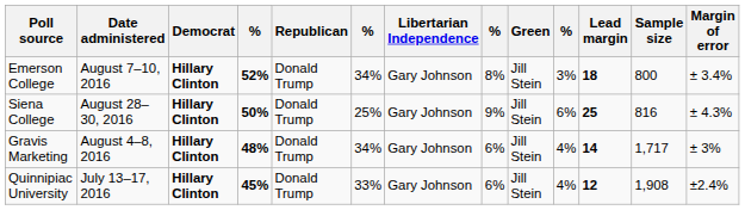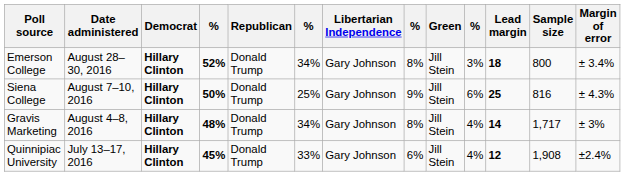 <table class="wikitable">
 <tr>
 <th>Poll source</th>
 <th>Date administered</th>
 <th>Democrat</th>
 <th>%</th>
 <th>Republican</th>
 <th>%</th>
 <th>Libertarian<br><a href='#'>Independence</a></th>
 <th>%</th>
 <th>Green</th>
 <th>%</th>
 <th>Lead margin</th>
 <th>Sample size</th>
 <th>Margin of error</th>
 </tr>
 <tr>
 <td>Emerson College</td>
-<td>August 7–10, 2016</td>
+<td>August 28–30, 2016</td>
 <td><strong>Hillary Clinton</strong></td>
 <td><strong>52%</strong></td>
 <td>Donald Trump</td>
 <td>34%</td>
 <td>Gary Johnson</td>
 <td>8%</td>
 <td>Jill Stein</td>
 <td>3%</td>
 <td><strong>18</strong></td>
 <td>800</td>
 <td>± 3.4%</td>
 </tr>
 <tr>
 <td>Siena College</td>
-<td>August 28–30, 2016</td>
+<td>August 7–10, 2016</td>
 <td><strong>Hillary Clinton</strong></td>
 <td><strong>50%</strong></td>
 <td>Donald Trump</td>
 <td>25%</td>
 <td>Gary Johnson</td>
 <td>9%</td>
 <td>Jill Stein</td>
 <td>6%</td>
 <td><strong>25</strong></td>
 <td>816</td>
 <td>± 4.3%</td>
 </tr>
 <tr>
 <td>Gravis Marketing</td>
 <td>August 4–8, 2016</td>
 <td><strong>Hillary Clinton</strong></td>
 <td><strong>48%</strong></td>
 <td>Donald Trump</td>
 <td>34%</td>
 <td>Gary Johnson</td>
-<td>6%</td>
+<td>8%</td>
 <td>Jill Stein</td>
 <td>4%</td>
 <td><strong>14</strong></td>
 <td>1,717</td>
 <td>± 3%</td>
 </tr>
 <tr>
 <td>Quinnipiac University</td>
 <td>July 13–17, 2016</td>
 <td><strong>Hillary Clinton</strong></td>
 <td><strong>45%</strong></td>
 <td>Donald Trump</td>
 <td>33%</td>
 <td>Gary Johnson</td>
 <td>6%</td>
 <td>Jill Stein</td>
 <td>4%</td>
 <td><strong>12</strong></td>
 <td>1,908</td>
 <td>±2.4%</td>
 </tr>
 </table>
